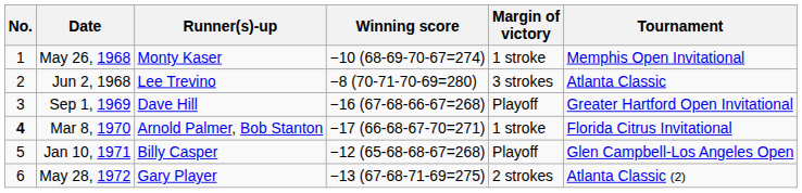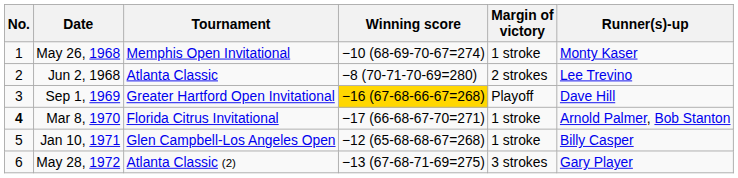 <table class="wikitable" style="font-size:95%;">
 <tr>
 <th>No.</th>
 <th>Date</th>
-<th>Runner(s)-up</th>
+<th>Tournament</th>
 <th>Winning score</th>
 <th>Margin of<br>victory</th>
-<th>Tournament</th>
+<th>Runner(s)-up</th>
 </tr>
 <tr>
 <td align=center>1</td>
 <td align=right>May 26, <a href='#'>1968</a></td>
-<td> <a href='#'>Monty Kaser</a></td>
+<td><a href='#'>Memphis Open Invitational</a></td>
 <td>−10 (68-69-70-67=274)</td>
 <td>1 stroke</td>
-<td><a href='#'>Memphis Open Invitational</a></td>
+<td> <a href='#'>Monty Kaser</a></td>
 </tr>
 <tr>
 <td align=center>2</td>
 <td align=right>Jun 2, 1968</td>
+<td><a href='#'>Atlanta Classic</a></td>
+<td>−8 (70-71-70-69=280)</td>
+<td>2 strokes</td>
 <td> <a href='#'>Lee Trevino</a></td>
-<td>−8 (70-71-70-69=280)</td>
-<td>3 strokes</td>
-<td><a href='#'>Atlanta Classic</a></td>
 </tr>
 <tr>
 <td align=center>3</td>
 <td align=right>Sep 1, <a href='#'>1969</a></td>
+<td><a href='#'>Greater Hartford Open Invitational</a></td>
+<td style="background: gold;">−16 (67-68-66-67=268)</td>
+<td>Playoff</td>
 <td> <a href='#'>Dave Hill</a></td>
-<td>−16 (67-68-66-67=268)</td>
-<td>Playoff</td>
-<td><a href='#'>Greater Hartford Open Invitational</a></td>
 </tr>
 <tr>
 <td align=center><strong>4</strong></td>
 <td align=right>Mar 8, <a href='#'>1970</a></td>
-<td> <a href='#'>Arnold Palmer</a>,  <a href='#'>Bob Stanton</a></td>
+<td><a href='#'>Florida Citrus Invitational</a></td>
 <td>−17 (66-68-67-70=271)</td>
 <td>1 stroke</td>
-<td><a href='#'>Florida Citrus Invitational</a></td>
+<td> <a href='#'>Arnold Palmer</a>,  <a href='#'>Bob Stanton</a></td>
 </tr>
 <tr>
 <td align=center>5</td>
 <td align=right>Jan 10, <a href='#'>1971</a></td>
+<td><a href='#'>Glen Campbell-Los Angeles Open</a></td>
+<td>−12 (65-68-68-67=268)</td>
+<td>1 stroke</td>
 <td> <a href='#'>Billy Casper</a></td>
-<td>−12 (65-68-68-67=268)</td>
-<td>Playoff</td>
-<td><a href='#'>Glen Campbell-Los Angeles Open</a></td>
 </tr>
 <tr>
 <td align=center>6</td>
 <td align=right>May 28, <a href='#'>1972</a></td>
+<td><a href='#'>Atlanta Classic</a> <small>(2)</small></td>
+<td>−13 (67-68-71-69=275)</td>
+<td>3 strokes</td>
 <td> <a href='#'>Gary Player</a></td>
-<td>−13 (67-68-71-69=275)</td>
-<td>2 strokes</td>
-<td><a href='#'>Atlanta Classic</a> <small>(2)</small></td>
 </tr>
 </table>
